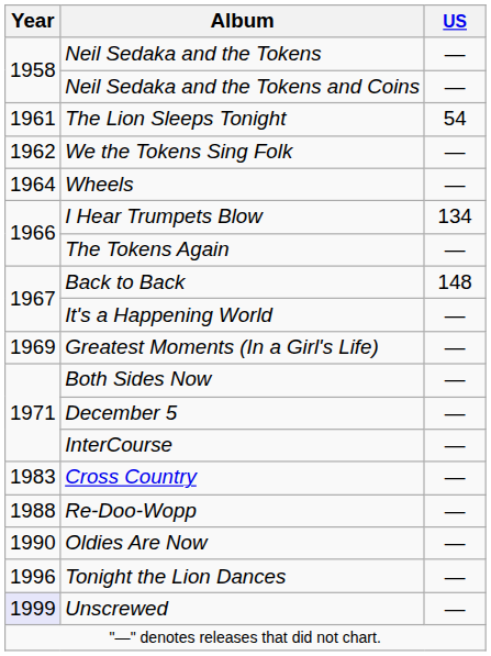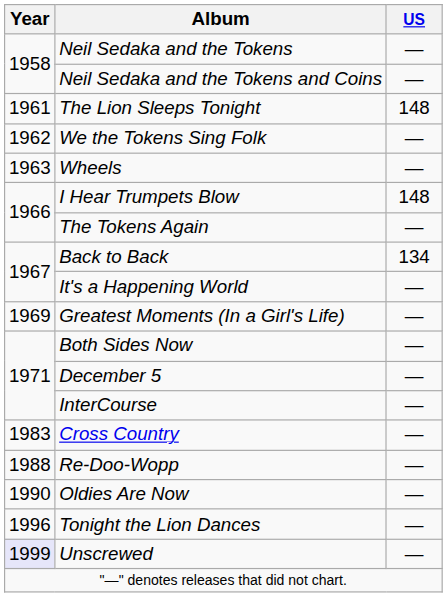 <table class="wikitable">
 <tr>
 <th>Year</th>
 <th>Album</th>
 <th style="width:40px;"><small><a href='#'>US</a></small><br></th>
 </tr>
 <tr>
 <td rowspan="2">1958</td>
 <td><em>Neil Sedaka and the Tokens</em></td>
 <td align=center>—</td>
 </tr>
 <tr>
 <td><em>Neil Sedaka and the Tokens and Coins</em></td>
 <td align=center>—</td>
 </tr>
 <tr>
 <td>1961</td>
 <td><em>The Lion Sleeps Tonight</em></td>
-<td align=center>54</td>
+<td align=center>148</td>
 </tr>
 <tr>
 <td>1962</td>
 <td><em>We the Tokens Sing Folk</em></td>
 <td align=center>—</td>
 </tr>
 <tr>
-<td>1964</td>
+<td>1963</td>
 <td><em>Wheels</em></td>
 <td align=center>—</td>
 </tr>
 <tr>
 <td rowspan="2">1966</td>
 <td><em>I Hear Trumpets Blow</em></td>
-<td align=center>134</td>
+<td align=center>148</td>
 </tr>
 <tr>
 <td><em>The Tokens Again</em></td>
 <td align=center>—</td>
 </tr>
 <tr>
 <td rowspan="2">1967</td>
 <td><em>Back to Back</em></td>
-<td align=center>148</td>
+<td align=center>134</td>
 </tr>
 <tr>
 <td><em>It's a Happening World</em></td>
 <td align=center>—</td>
 </tr>
 <tr>
 <td>1969</td>
 <td><em>Greatest Moments (In a Girl's Life)</em></td>
 <td align=center>—</td>
 </tr>
 <tr>
 <td rowspan="3">1971</td>
 <td><em>Both Sides Now</em></td>
 <td align=center>—</td>
 </tr>
 <tr>
 <td><em>December 5</em></td>
 <td align=center>—</td>
 </tr>
 <tr>
 <td><em>InterCourse</em></td>
 <td align=center>—</td>
 </tr>
 <tr>
 <td>1983</td>
 <td><em><a href='#'>Cross Country</a></em></td>
 <td align=center>—</td>
 </tr>
 <tr>
 <td>1988</td>
 <td><em>Re-Doo-Wopp</em></td>
 <td align=center>—</td>
 </tr>
 <tr>
 <td>1990</td>
 <td><em>Oldies Are Now</em></td>
 <td align=center>—</td>
 </tr>
 <tr>
 <td>1996</td>
 <td><em>Tonight the Lion Dances</em></td>
 <td align=center>—</td>
 </tr>
 <tr>
 <td style="background: lavender;">1999</td>
 <td><em>Unscrewed</em></td>
 <td align=center>—</td>
 </tr>
 <tr>
 <td colspan="4" style="text-align:center; font-size:9pt;">"—" denotes releases that did not chart.</td>
 </tr>
 </table>
